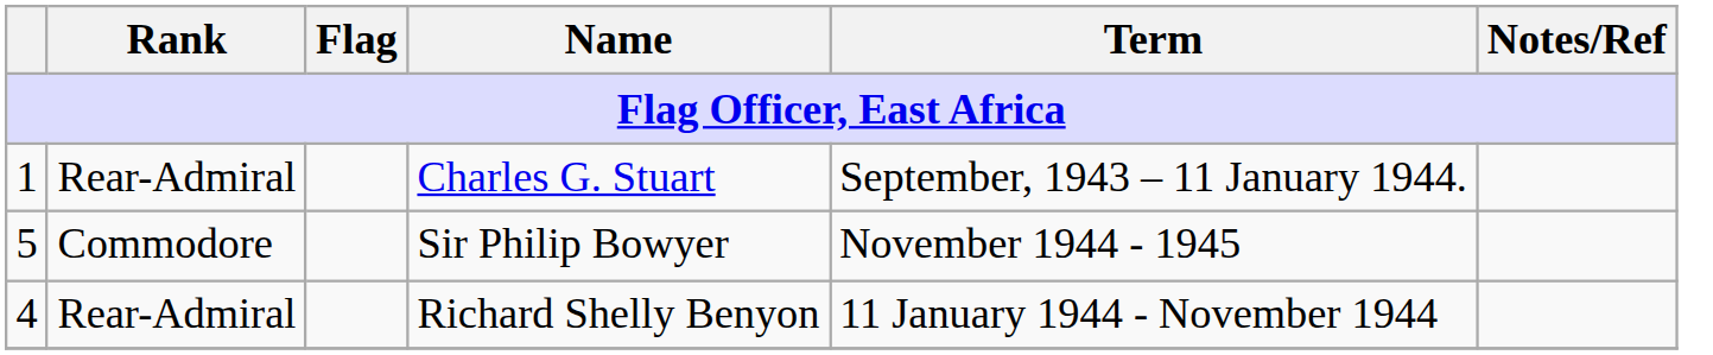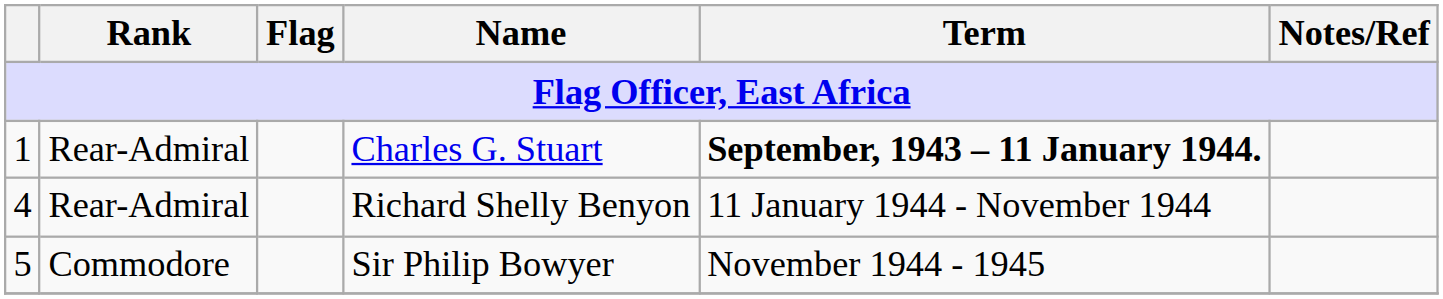 <table class="wikitable">
 <tr>
 <th></th>
 <th>Rank</th>
 <th>Flag</th>
 <th>Name</th>
 <th>Term</th>
 <th>Notes/Ref</th>
 </tr>
 <tr>
 <td colspan="6" align="center" style="background:#dcdcfe;"><strong><a href='#'>Flag Officer, East Africa</a></strong></td>
 </tr>
 <tr>
 <td>1</td>
 <td>Rear-Admiral</td>
 <td></td>
 <td><a href='#'>Charles G. Stuart</a></td>
-<td>September, 1943 – 11 January 1944.</td>
+<td><strong>September, 1943 – 11 January 1944.</strong></td>
+<td></td>
+</tr>
+<tr>
+<td>4</td>
+<td>Rear-Admiral</td>
+<td></td>
+<td>Richard Shelly Benyon</td>
+<td>11 January 1944 - November 1944</td>
 <td></td>
 </tr>
 <tr>
 <td>5</td>
 <td>Commodore</td>
 <td></td>
 <td>Sir Philip Bowyer</td>
 <td>November 1944 - 1945</td>
 <td></td>
 </tr>
 <tr>
-<td>4</td>
-<td>Rear-Admiral</td>
-<td></td>
-<td>Richard Shelly Benyon</td>
-<td>11 January 1944 - November 1944</td>
-<td></td>
-</tr>
-<tr>
 </tr>
 </table>
